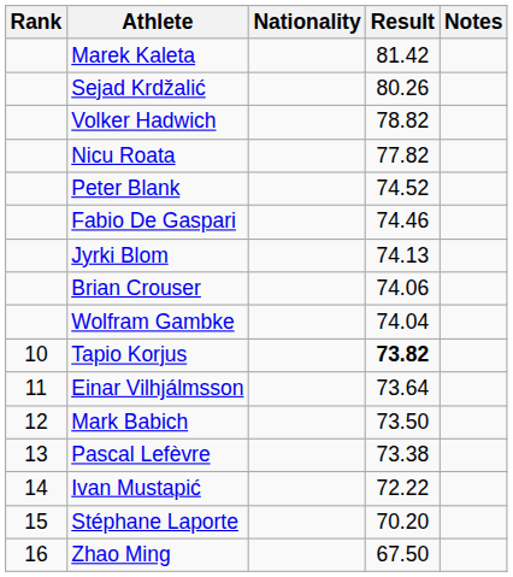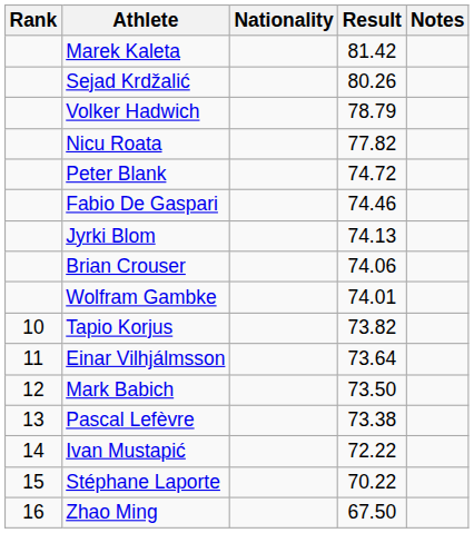 <table class="wikitable sortable" style="text-align:center">
 <tr>
 <th>Rank</th>
 <th>Athlete</th>
 <th>Nationality</th>
 <th>Result</th>
 <th>Notes</th>
 </tr>
 <tr>
 <td></td>
 <td align=left><a href='#'>Marek Kaleta</a></td>
 <td align=left></td>
 <td>81.42</td>
 <td></td>
 </tr>
 <tr>
 <td></td>
 <td align=left><a href='#'>Sejad Krdžalić</a></td>
 <td align=left></td>
 <td>80.26</td>
 <td></td>
 </tr>
 <tr>
 <td></td>
 <td align=left><a href='#'>Volker Hadwich</a></td>
 <td align=left></td>
-<td>78.82</td>
+<td>78.79</td>
 <td></td>
 </tr>
 <tr>
 <td></td>
 <td align=left><a href='#'>Nicu Roata</a></td>
 <td align=left></td>
 <td>77.82</td>
 <td></td>
 </tr>
 <tr>
 <td></td>
 <td align=left><a href='#'>Peter Blank</a></td>
 <td align=left></td>
-<td>74.52</td>
+<td>74.72</td>
 <td></td>
 </tr>
 <tr>
 <td></td>
 <td align=left><a href='#'>Fabio De Gaspari</a></td>
 <td align=left></td>
 <td>74.46</td>
 <td></td>
 </tr>
 <tr>
 <td></td>
 <td align=left><a href='#'>Jyrki Blom</a></td>
 <td align=left></td>
 <td>74.13</td>
 <td></td>
 </tr>
 <tr>
 <td></td>
 <td align=left><a href='#'>Brian Crouser</a></td>
 <td align=left></td>
 <td>74.06</td>
 <td></td>
 </tr>
 <tr>
 <td></td>
 <td align=left><a href='#'>Wolfram Gambke</a></td>
 <td align=left></td>
-<td>74.04</td>
+<td>74.01</td>
 <td></td>
 </tr>
 <tr>
 <td>10</td>
 <td align=left><a href='#'>Tapio Korjus</a></td>
 <td align=left></td>
-<td><strong>73.82</strong></td>
+<td>73.82</td>
 <td></td>
 </tr>
 <tr>
 <td>11</td>
 <td align=left><a href='#'>Einar Vilhjálmsson</a></td>
 <td align=left></td>
 <td>73.64</td>
 <td></td>
 </tr>
 <tr>
 <td>12</td>
 <td align=left><a href='#'>Mark Babich</a></td>
 <td align=left></td>
 <td>73.50</td>
 <td></td>
 </tr>
 <tr>
 <td>13</td>
 <td align=left><a href='#'>Pascal Lefèvre</a></td>
 <td align=left></td>
 <td>73.38</td>
 <td></td>
 </tr>
 <tr>
 <td>14</td>
 <td align=left><a href='#'>Ivan Mustapić</a></td>
 <td align=left></td>
 <td>72.22</td>
 <td></td>
 </tr>
 <tr>
 <td>15</td>
 <td align=left><a href='#'>Stéphane Laporte</a></td>
 <td align=left></td>
-<td>70.20</td>
+<td>70.22</td>
 <td></td>
 </tr>
 <tr>
 <td>16</td>
 <td align=left><a href='#'>Zhao Ming</a></td>
 <td align=left></td>
 <td>67.50</td>
 <td></td>
 </tr>
 </table>
